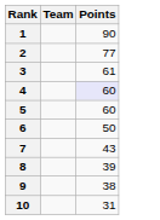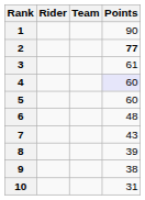 <table class="wikitable" margin-bottom:0;">
 <tr>
 <th scope="col">Rank</th>
+<th scope="col">Rider</th>
 <th scope="col">Team</th>
 <th scope="col">Points</th>
 </tr>
 <tr>
 <th scope="row">1</th>
+<td> </td>
 <td></td>
 <td align="right">90</td>
 </tr>
 <tr>
 <th scope="row">2</th>
 <td></td>
-<td align="right">77</td>
+<td></td>
+<td align="right"><strong>77</strong></td>
 </tr>
 <tr>
 <th scope="row">3</th>
+<td></td>
 <td></td>
 <td align="right">61</td>
 </tr>
 <tr>
 <th scope="row">4</th>
+<td> </td>
 <td></td>
 <td align="right" style="background: lavender;">60</td>
 </tr>
 <tr>
 <th scope="row">5</th>
 <td></td>
+<td></td>
 <td align="right">60</td>
 </tr>
 <tr>
 <th scope="row">6</th>
 <td></td>
-<td align="right">50</td>
+<td></td>
+<td align="right">48</td>
 </tr>
 <tr>
 <th scope="row">7</th>
+<td></td>
 <td></td>
 <td align="right">43</td>
 </tr>
 <tr>
 <th scope="row">8</th>
 <td></td>
+<td></td>
 <td align="right">39</td>
 </tr>
 <tr>
 <th scope="row">9</th>
+<td></td>
 <td></td>
 <td align="right">38</td>
 </tr>
 <tr>
 <th scope="row">10</th>
 <td></td>
+<td></td>
 <td align="right">31</td>
 </tr>
 </table>
